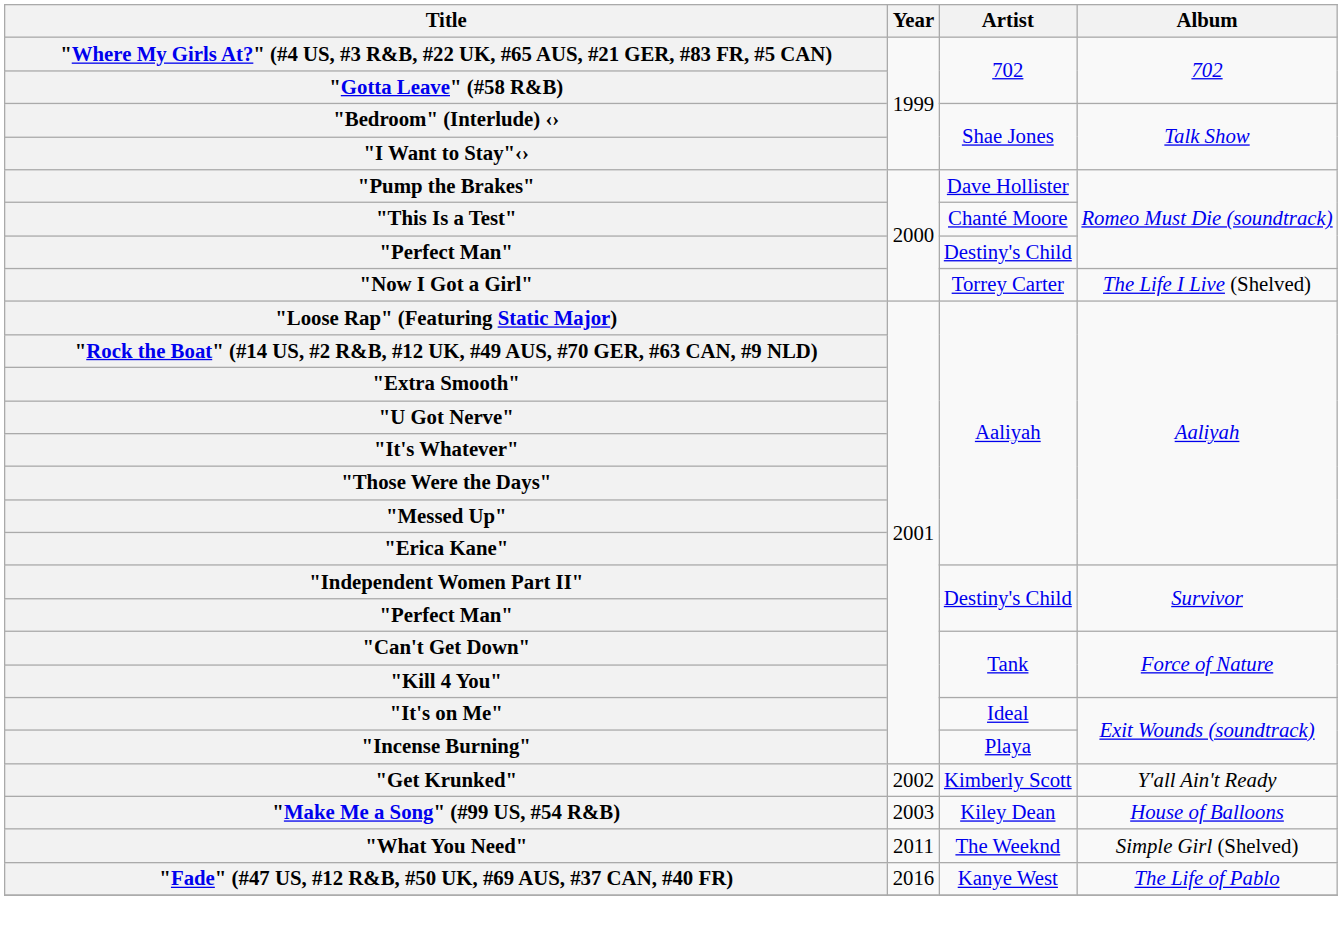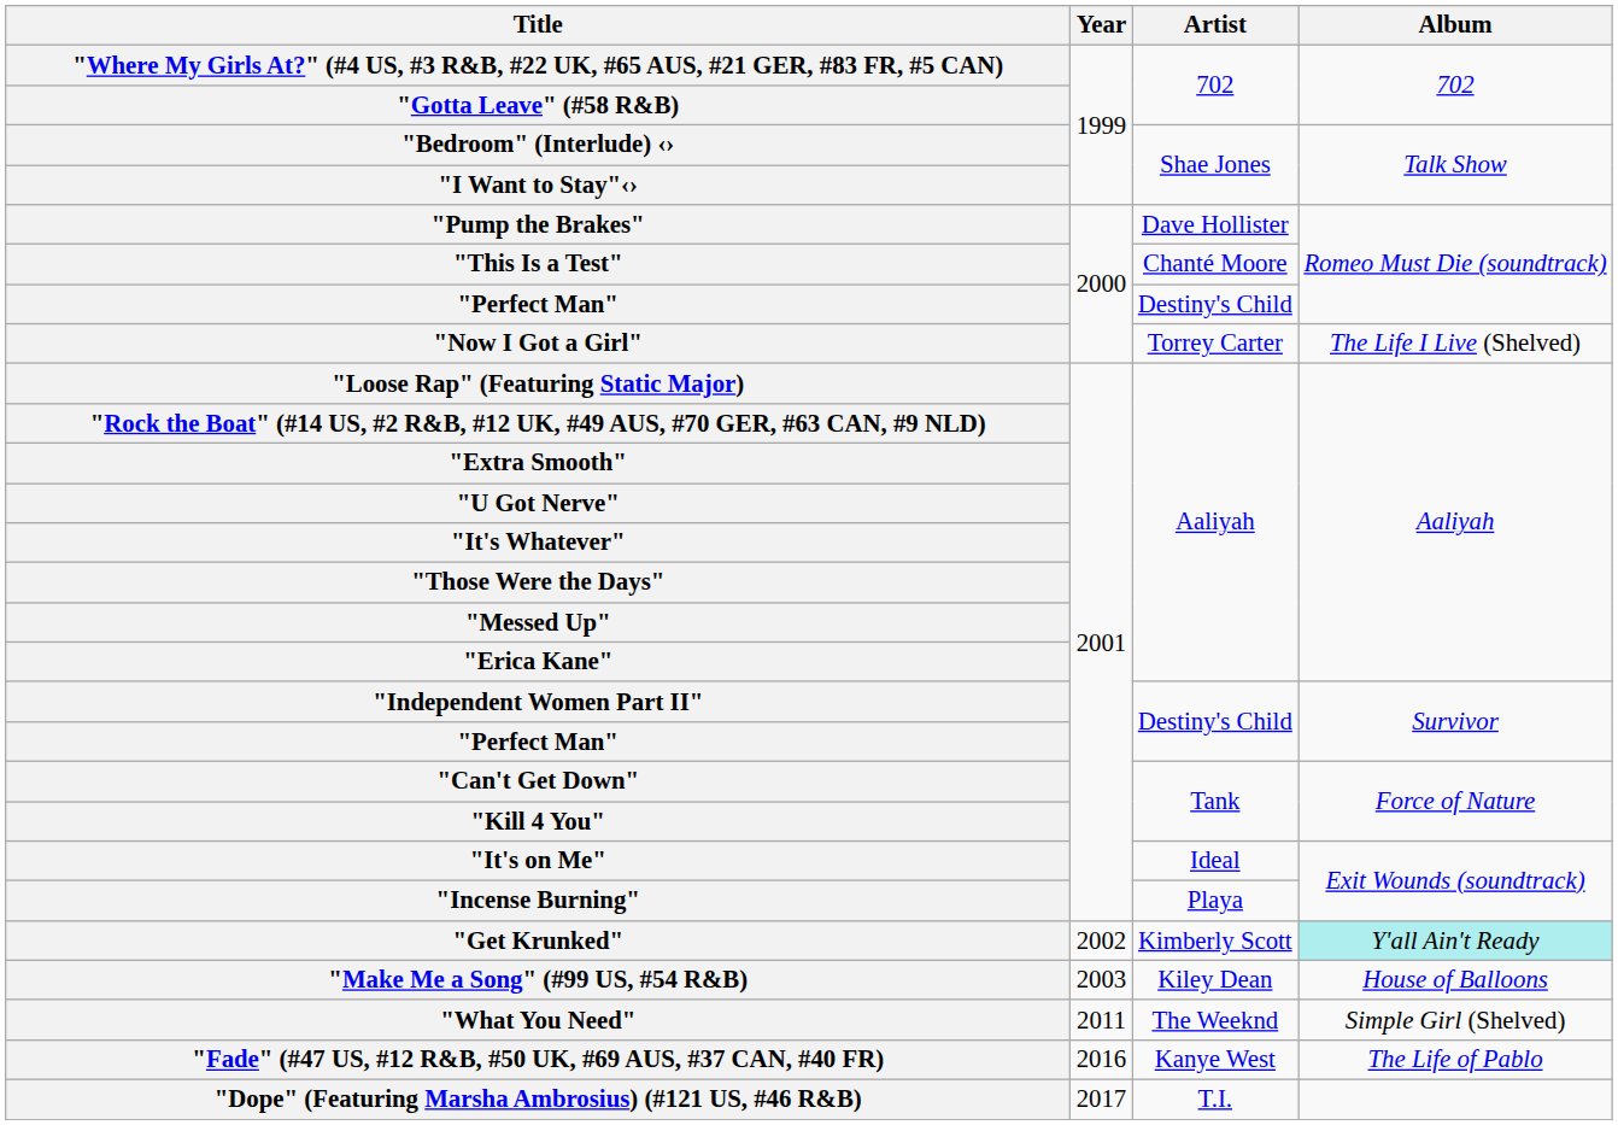 <table class="wikitable plainrowheaders" style="text-align:center;">
 <tr>
 <th scope="col" style="width:42em;">Title</th>
 <th scope="col">Year</th>
 <th scope="col">Artist</th>
 <th scope="col">Album</th>
 </tr>
 <tr>
 <th scope="row">"<a href='#'>Where My Girls At?</a>" <strong>(#4 US, #3 R&B, #22 UK, #65 AUS, #21 GER, #83 FR, #5 CAN)</strong> </th>
 <td rowspan="4">1999</td>
 <td rowspan="2"><a href='#'>702</a></td>
 <td rowspan="2"><em><a href='#'>702</a></em></td>
 </tr>
 <tr>
 <th scope="row">"<a href='#'>Gotta Leave</a>" <strong>(#58 R&B)</strong></th>
 </tr>
 <tr>
 <th scope="row">"Bedroom" (Interlude) ‹›</th>
 <td rowspan="2"><a href='#'>Shae Jones</a></td>
 <td rowspan="2"><em><a href='#'>Talk Show</a></em></td>
 </tr>
 <tr>
 <th scope="row">"I Want to Stay"‹›</th>
 </tr>
 <tr>
 <th scope="row">"Pump the Brakes"</th>
 <td rowspan="4">2000</td>
 <td><a href='#'>Dave Hollister</a></td>
 <td rowspan="3"><em><a href='#'>Romeo Must Die (soundtrack)</a></em></td>
 </tr>
 <tr>
 <th scope="row">"This Is a Test"</th>
 <td><a href='#'>Chanté Moore</a></td>
 </tr>
 <tr>
 <th scope="row">"Perfect Man"</th>
 <td><a href='#'>Destiny's Child</a></td>
 </tr>
 <tr>
 <th scope="row">"Now I Got a Girl"</th>
 <td><a href='#'>Torrey Carter</a></td>
 <td><em><a href='#'>The Life I Live</a></em> (Shelved)</td>
 </tr>
 <tr>
 <th scope="row">"Loose Rap" (Featuring <a href='#'>Static Major</a>)</th>
 <td rowspan="14">2001</td>
 <td rowspan="8"><a href='#'>Aaliyah</a></td>
 <td rowspan="8"><em><a href='#'>Aaliyah</a></em> </td>
 </tr>
 <tr>
 <th scope="row">"<a href='#'>Rock the Boat</a>" <strong>(#14 US, #2 R&B, #12 UK, #49 AUS, #70 GER, #63 CAN, #9 NLD)</strong> </th>
 </tr>
 <tr>
 <th scope="row">"Extra Smooth" </th>
 </tr>
 <tr>
 <th scope="row">"U Got Nerve" </th>
 </tr>
 <tr>
 <th scope="row">"It's Whatever"</th>
 </tr>
 <tr>
 <th scope="row">"Those Were the Days"</th>
 </tr>
 <tr>
 <th scope="row">"Messed Up"</th>
 </tr>
 <tr>
 <th scope="row">"Erica Kane" </th>
 </tr>
 <tr>
 <th scope="row">"Independent Women Part II"</th>
 <td rowspan="2"><a href='#'>Destiny's Child</a></td>
 <td rowspan="2"><em><a href='#'>Survivor</a></em></td>
 </tr>
 <tr>
 <th scope="row">"Perfect Man"</th>
 </tr>
 <tr>
 <th scope="row">"Can't Get Down"</th>
 <td rowspan="2"><a href='#'>Tank</a></td>
 <td rowspan="2"><em><a href='#'>Force of Nature</a></em></td>
 </tr>
 <tr>
 <th scope="row">"Kill 4 You"</th>
 </tr>
 <tr>
 <th scope="row">"It's on Me"</th>
 <td><a href='#'>Ideal</a></td>
 <td rowspan="2"><em><a href='#'>Exit Wounds (soundtrack)</a></em></td>
 </tr>
 <tr>
 <th scope="row">"Incense Burning"</th>
 <td><a href='#'>Playa</a></td>
 </tr>
 <tr>
 <th scope="row">"Get Krunked"</th>
 <td>2002</td>
 <td><a href='#'>Kimberly Scott</a></td>
-<td><em>Y'all Ain't Ready</em></td>
+<td style="background: paleturquoise;"><em>Y'all Ain't Ready</em></td>
 </tr>
 <tr>
 <th scope="row">"<a href='#'>Make Me a Song</a>" <strong>(#99 US, #54 R&B)</strong></th>
 <td>2003</td>
 <td><a href='#'>Kiley Dean</a></td>
 <td><em><a href='#'>House of Balloons</a></em></td>
 </tr>
 <tr>
 <th scope="row">"What You Need"</th>
 <td>2011</td>
 <td><a href='#'>The Weeknd</a></td>
 <td><em>Simple Girl</em> (Shelved)</td>
 </tr>
 <tr>
 <th scope="row">"<a href='#'>Fade</a>" <strong>(#47 US, #12 R&B, #50 UK, #69 AUS, #37 CAN, #40 FR)</strong></th>
 <td>2016</td>
 <td><a href='#'>Kanye West</a></td>
 <td><em><a href='#'>The Life of Pablo</a></em></td>
 </tr>
 <tr>
+<th scope="row">"Dope" (Featuring <a href='#'>Marsha Ambrosius</a>) <strong>(#121 US, #46 R&B)</strong></th>
+<td>2017</td>
+<td><a href='#'>T.I.</a></td>
+<td></td>
+</tr>
+<tr>
 </tr>
 </table>
